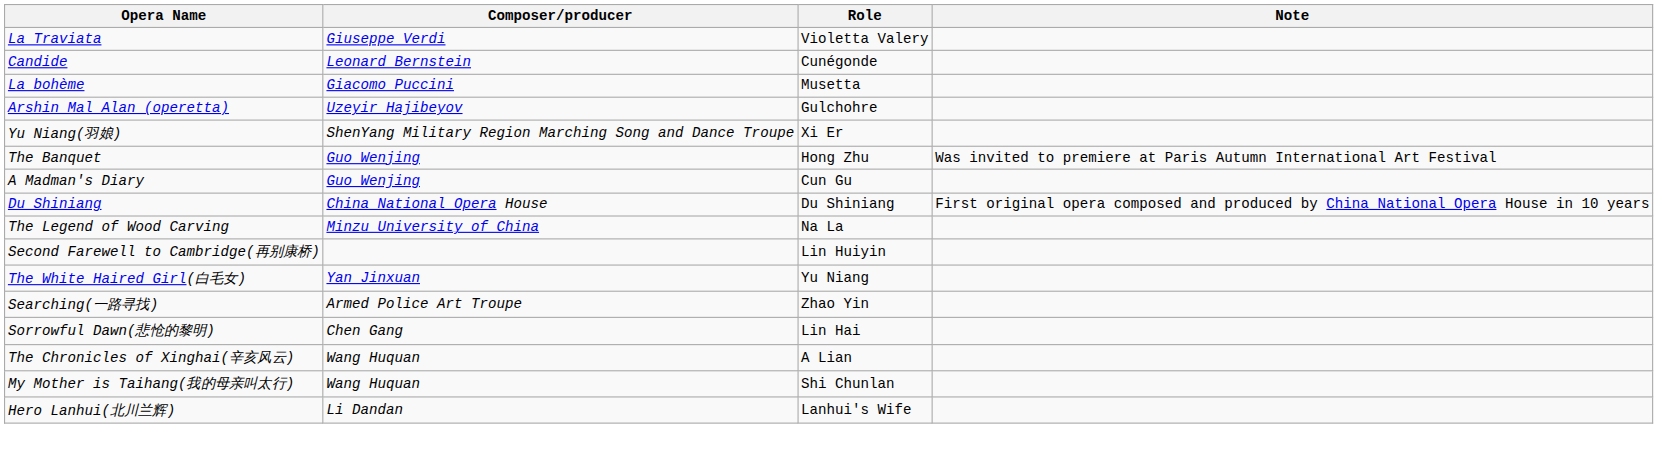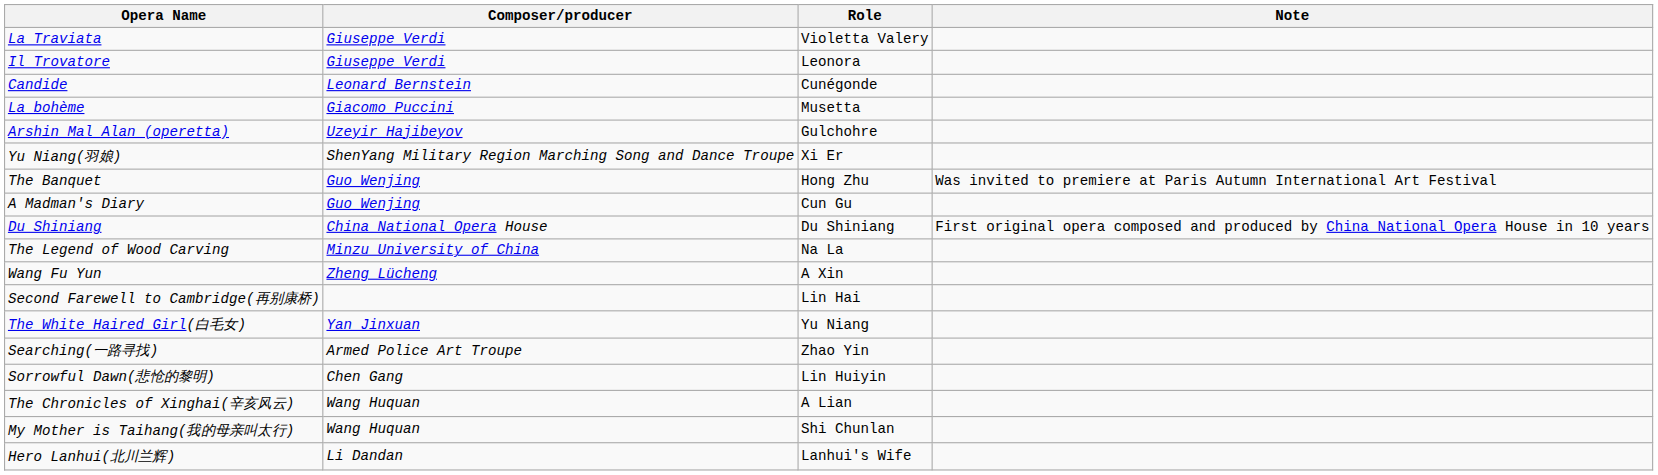 <table class="wikitable">
 <tr>
 <th>Opera Name</th>
 <th>Composer/producer</th>
 <th>Role</th>
 <th>Note</th>
 </tr>
 <tr>
 <td><em><a href='#'>La Traviata</a></em></td>
 <td><em><a href='#'>Giuseppe Verdi</a></em></td>
 <td>Violetta Valery</td>
+<td></td>
+</tr>
+<tr>
+<td><em><a href='#'>Il Trovatore</a></em></td>
+<td><em><a href='#'>Giuseppe Verdi</a></em></td>
+<td>Leonora</td>
 <td></td>
 </tr>
 <tr>
 <td><em><a href='#'>Candide</a></em></td>
 <td><em><a href='#'>Leonard Bernstein</a></em></td>
 <td>Cunégonde</td>
 <td></td>
 </tr>
 <tr>
 <td><em><a href='#'>La bohème</a></em></td>
 <td><em><a href='#'>Giacomo Puccini</a></em></td>
 <td>Musetta</td>
 <td></td>
 </tr>
 <tr>
 <td><em><a href='#'>Arshin Mal Alan (operetta)</a></em></td>
 <td><em><a href='#'>Uzeyir Hajibeyov</a></em></td>
 <td>Gulchohre</td>
 <td></td>
 </tr>
 <tr>
 <td><em>Yu Niang(羽娘)</em></td>
 <td><em>ShenYang Military Region Marching Song and Dance Troupe</em></td>
 <td>Xi Er</td>
 <td></td>
 </tr>
 <tr>
 <td><em>The Banquet</em></td>
 <td><em><a href='#'>Guo Wenjing</a></em></td>
 <td>Hong Zhu</td>
 <td>Was invited to premiere at Paris Autumn International Art Festival</td>
 </tr>
 <tr>
 <td><em>A Madman's Diary</em></td>
 <td><em><a href='#'>Guo Wenjing</a></em></td>
 <td>Cun Gu</td>
 <td></td>
 </tr>
 <tr>
 <td><em><a href='#'>Du Shiniang</a></em></td>
 <td><em><a href='#'>China National Opera</a> House</em></td>
 <td>Du Shiniang</td>
 <td>First original opera composed and produced by <a href='#'>China National Opera</a> House in 10 years</td>
 </tr>
 <tr>
 <td><em>The Legend of Wood Carving</em></td>
 <td><em><a href='#'>Minzu University of China</a></em></td>
 <td>Na La</td>
 <td></td>
 </tr>
 <tr>
+<td><em>Wang Fu Yun</em></td>
+<td><em><a href='#'>Zheng Lücheng</a></em></td>
+<td>A Xin</td>
+<td></td>
+</tr>
+<tr>
 <td><em>Second Farewell to Cambridge(再别康桥)</em></td>
 <td></td>
-<td>Lin Huiyin</td>
+<td>Lin Hai</td>
 <td></td>
 </tr>
 <tr>
 <td><em><a href='#'>The White Haired Girl</a>(白毛女)</em></td>
 <td><em><a href='#'>Yan Jinxuan</a></em></td>
 <td>Yu Niang</td>
 <td></td>
 </tr>
 <tr>
 <td><em>Searching(一路寻找)</em></td>
 <td><em>Armed Police Art Troupe</em></td>
 <td>Zhao Yin</td>
 <td></td>
 </tr>
 <tr>
 <td><em>Sorrowful Dawn(悲怆的黎明)</em></td>
 <td><em>Chen Gang</em></td>
-<td>Lin Hai</td>
+<td>Lin Huiyin</td>
 <td></td>
 </tr>
 <tr>
 <td><em>The Chronicles of Xinghai(辛亥风云)</em></td>
 <td><em>Wang Huquan</em></td>
 <td>A Lian</td>
 <td></td>
 </tr>
 <tr>
 <td><em>My Mother is Taihang(我的母亲叫太行)</em></td>
 <td><em>Wang Huquan</em></td>
 <td>Shi Chunlan</td>
 <td></td>
 </tr>
 <tr>
 <td><em>Hero Lanhui(北川兰辉)</em></td>
 <td><em>Li Dandan</em></td>
 <td>Lanhui's Wife</td>
 <td></td>
 </tr>
 </table>
